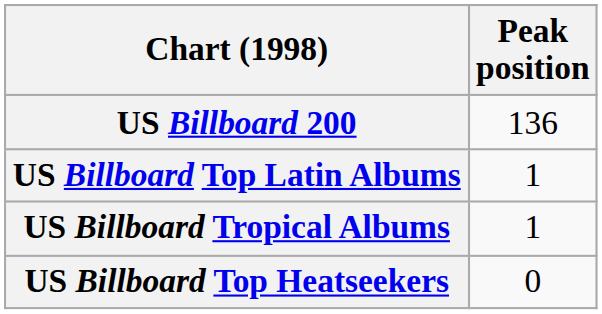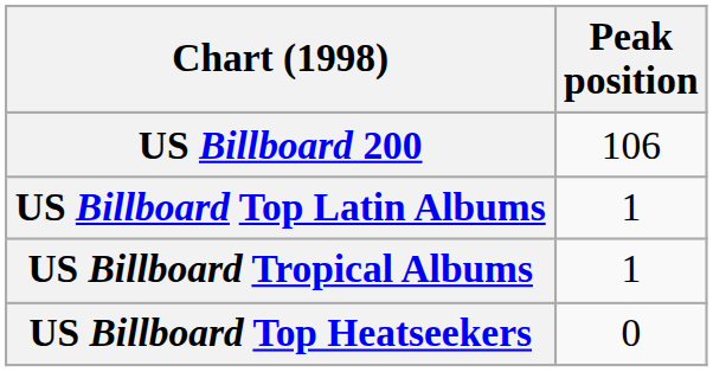 <table class="wikitable sortable plainrowheaders">
 <tr>
 <th>Chart (1998)</th>
 <th>Peak<br>position</th>
 </tr>
 <tr>
 <th scope=row>US <a href='#'><em>Billboard</em> 200</a></th>
-<td style="text-align:center;">136</td>
+<td style="text-align:center;">106</td>
 </tr>
 <tr>
 <th scope=row>US <em><a href='#'>Billboard</a></em> <a href='#'>Top Latin Albums</a></th>
 <td style="text-align:center;">1</td>
 </tr>
 <tr>
 <th scope=row>US <em>Billboard</em> <a href='#'>Tropical Albums</a></th>
 <td style="text-align:center;">1</td>
 </tr>
 <tr>
 <th scope=row>US <em>Billboard</em> <a href='#'>Top Heatseekers</a></th>
 <td style="text-align:center;">0</td>
 </tr>
 </table>
